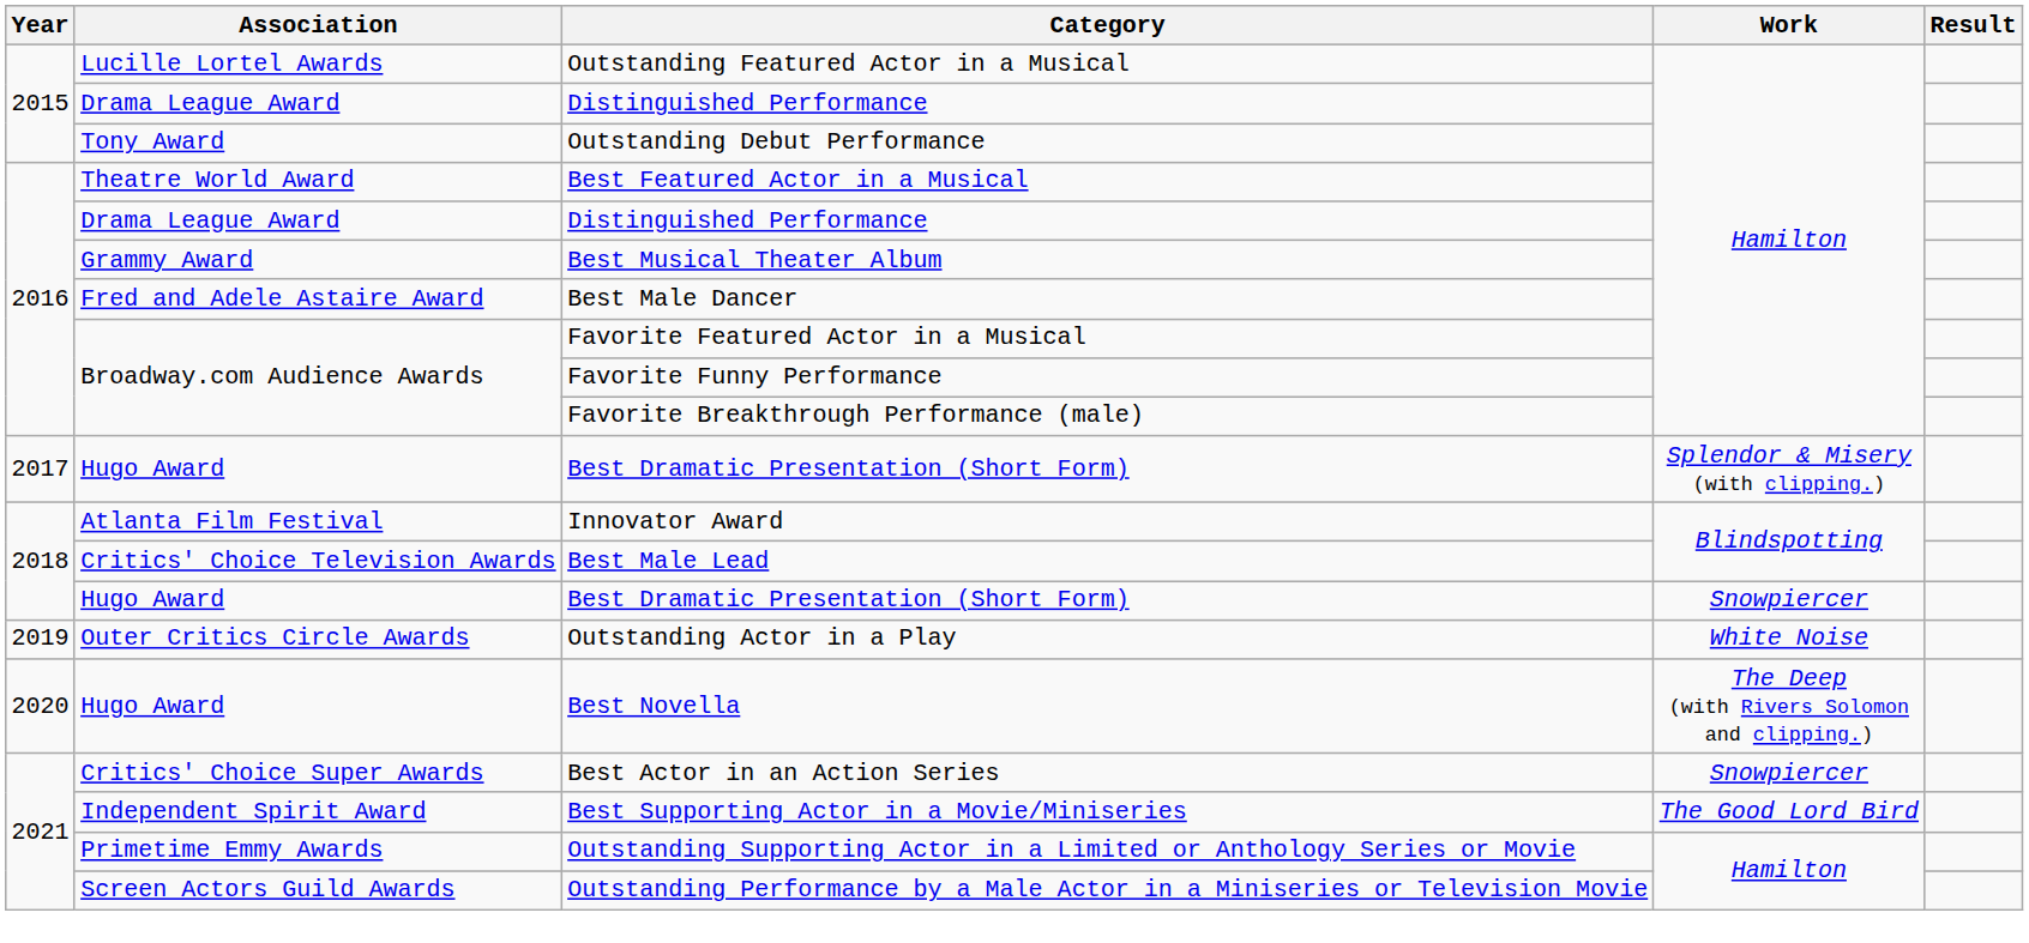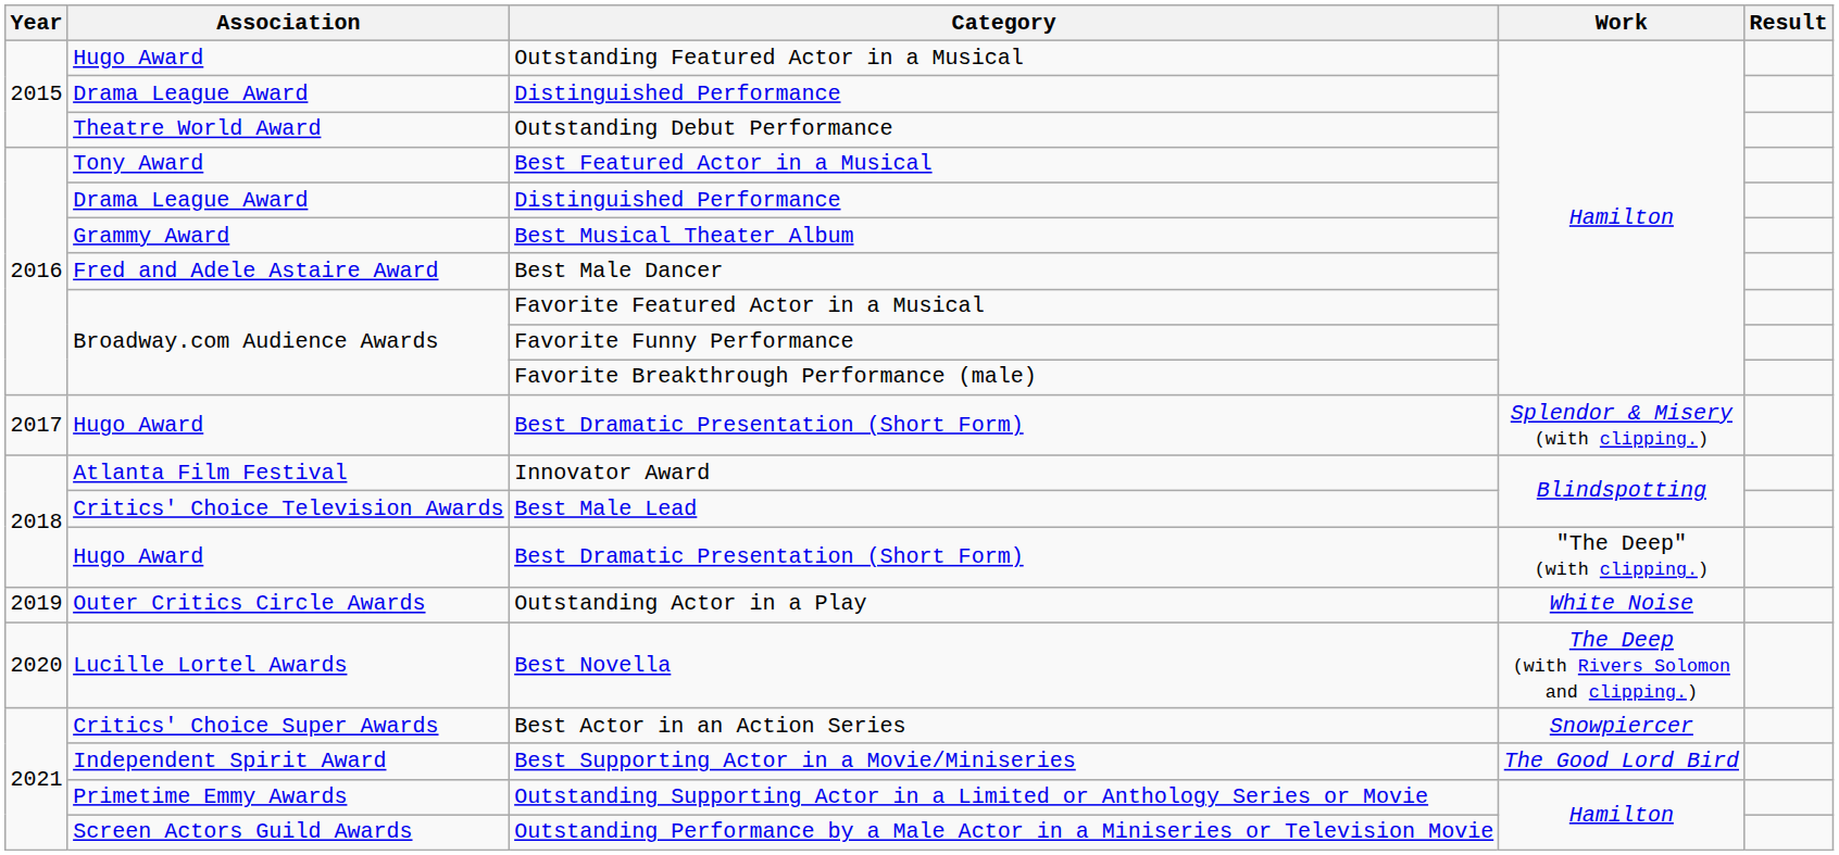 <table class="wikitable sortable">
 <tr>
 <th>Year</th>
 <th>Association</th>
 <th>Category</th>
 <th>Work</th>
 <th>Result</th>
 </tr>
 <tr>
 <td rowspan=3 align=center>2015</td>
-<td><a href='#'>Lucille Lortel Awards</a></td>
+<td><a href='#'>Hugo Award</a></td>
 <td>Outstanding Featured Actor in a Musical</td>
 <td rowspan=10 align=center><em><a href='#'>Hamilton</a></em></td>
 <td></td>
 </tr>
 <tr>
 <td><a href='#'>Drama League Award</a></td>
 <td><a href='#'>Distinguished Performance</a></td>
 <td></td>
 </tr>
 <tr>
-<td><a href='#'>Tony Award</a></td>
+<td><a href='#'>Theatre World Award</a></td>
 <td>Outstanding Debut Performance</td>
 <td></td>
 </tr>
 <tr>
 <td rowspan=7 align=center>2016</td>
-<td><a href='#'>Theatre World Award</a></td>
+<td><a href='#'>Tony Award</a></td>
 <td><a href='#'>Best Featured Actor in a Musical</a></td>
 <td></td>
 </tr>
 <tr>
 <td><a href='#'>Drama League Award</a></td>
 <td><a href='#'>Distinguished Performance</a></td>
 <td></td>
 </tr>
 <tr>
 <td><a href='#'>Grammy Award</a></td>
 <td><a href='#'>Best Musical Theater Album</a></td>
 <td></td>
 </tr>
 <tr>
 <td><a href='#'>Fred and Adele Astaire Award</a></td>
 <td>Best Male Dancer</td>
 <td></td>
 </tr>
 <tr>
 <td rowspan="3">Broadway.com Audience Awards</td>
 <td>Favorite Featured Actor in a Musical</td>
 <td></td>
 </tr>
 <tr>
 <td>Favorite Funny Performance</td>
 <td></td>
 </tr>
 <tr>
 <td>Favorite Breakthrough Performance (male)</td>
 <td></td>
 </tr>
 <tr>
 <td align=center>2017</td>
 <td><a href='#'>Hugo Award</a></td>
 <td><a href='#'>Best Dramatic Presentation (Short Form)</a></td>
 <td align=center><em><a href='#'>Splendor & Misery</a></em><br><small>(with <a href='#'>clipping.</a>)</small></td>
 <td></td>
 </tr>
 <tr>
 <td rowspan="3" align=center>2018</td>
 <td><a href='#'>Atlanta Film Festival</a></td>
 <td>Innovator Award</td>
 <td rowspan="2" align=center><em><a href='#'>Blindspotting</a></em></td>
 <td></td>
 </tr>
 <tr>
 <td><a href='#'>Critics' Choice Television Awards</a></td>
 <td><a href='#'>Best Male Lead</a></td>
 <td></td>
 </tr>
 <tr>
 <td><a href='#'>Hugo Award</a></td>
 <td><a href='#'>Best Dramatic Presentation (Short Form)</a></td>
-<td align=center><em><a href='#'>Snowpiercer</a></em></td>
+<td align=center>"The Deep"<br><small>(with <a href='#'>clipping.</a>)</small></td>
 <td></td>
 </tr>
 <tr>
 <td align=center>2019</td>
 <td><a href='#'>Outer Critics Circle Awards</a></td>
 <td>Outstanding Actor in a Play</td>
 <td align=center><em><a href='#'>White Noise</a></em></td>
 <td></td>
 </tr>
 <tr>
 <td align=center>2020</td>
-<td><a href='#'>Hugo Award</a></td>
+<td><a href='#'>Lucille Lortel Awards</a></td>
 <td><a href='#'>Best Novella</a></td>
 <td align=center><em><a href='#'>The Deep</a></em><br><small>(with <a href='#'>Rivers Solomon</a><br>and <a href='#'>clipping.</a>)</small></td>
 <td></td>
 </tr>
 <tr>
 <td align=center rowspan=4>2021</td>
 <td><a href='#'>Critics' Choice Super Awards</a></td>
 <td>Best Actor in an Action Series</td>
 <td align=center><em><a href='#'>Snowpiercer</a></em></td>
 <td></td>
 </tr>
 <tr>
 <td><a href='#'>Independent Spirit Award</a></td>
 <td><a href='#'>Best Supporting Actor in a Movie/Miniseries</a></td>
 <td align=center><em><a href='#'>The Good Lord Bird</a></em></td>
 <td></td>
 </tr>
 <tr>
 <td><a href='#'>Primetime Emmy Awards</a></td>
 <td><a href='#'>Outstanding Supporting Actor in a Limited or Anthology Series or Movie</a></td>
 <td rowspan=2 align=center><em><a href='#'>Hamilton</a></em></td>
 <td></td>
 </tr>
 <tr>
 <td><a href='#'>Screen Actors Guild Awards</a></td>
 <td><a href='#'>Outstanding Performance by a Male Actor in a Miniseries or Television Movie</a></td>
 <td></td>
 </tr>
 </table>
